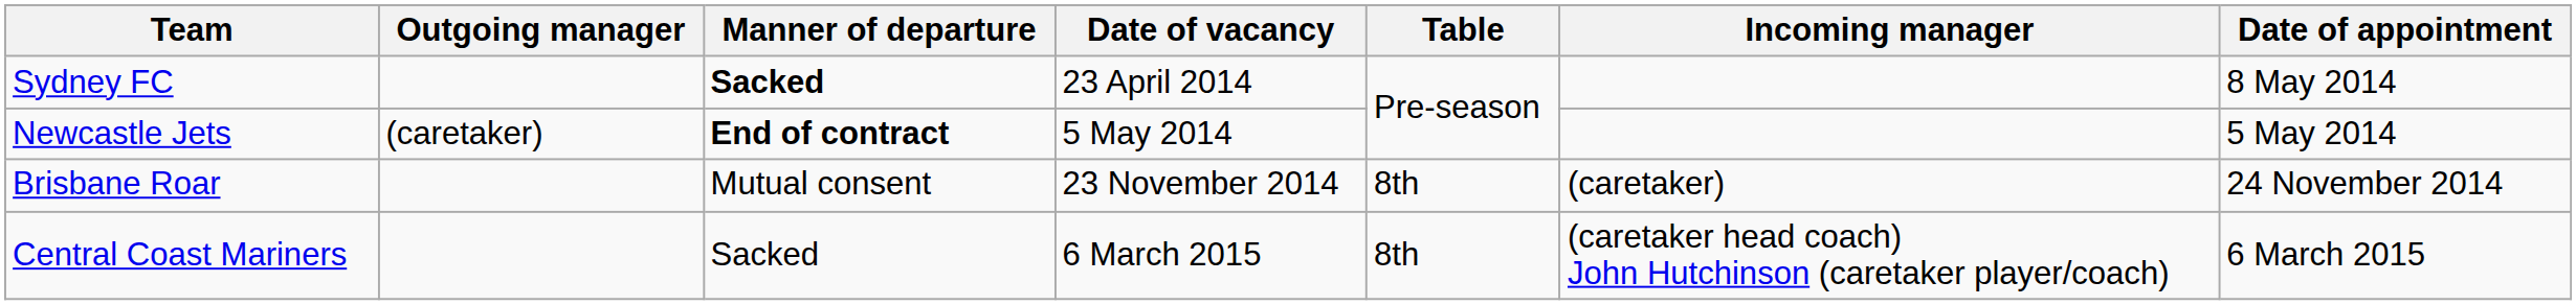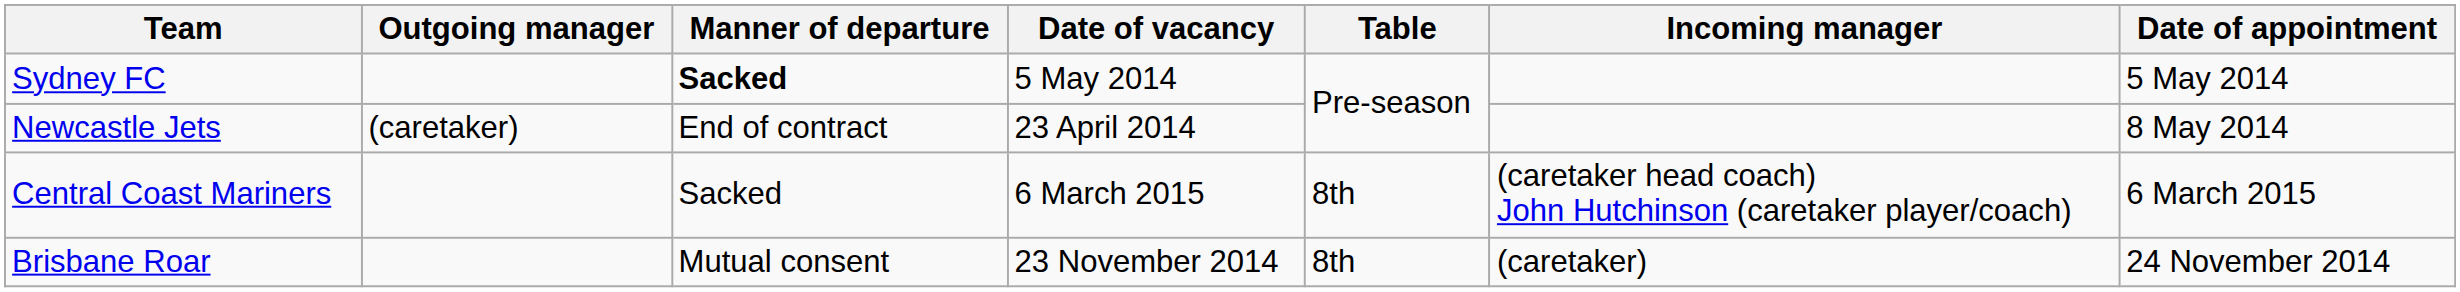 <table class="wikitable sortable" style="width:100%;">
 <tr>
 <th>Team</th>
 <th>Outgoing manager</th>
 <th>Manner of departure</th>
 <th>Date of vacancy</th>
 <th>Table</th>
 <th>Incoming manager</th>
 <th>Date of appointment</th>
 </tr>
 <tr>
 <td><a href='#'>Sydney FC</a></td>
 <td></td>
 <td><strong>Sacked</strong></td>
+<td>5 May 2014</td>
+<td rowspan=2>Pre-season</td>
+<td></td>
+<td>5 May 2014</td>
+</tr>
+<tr>
+<td><a href='#'>Newcastle Jets</a></td>
+<td> (caretaker)</td>
+<td>End of contract</td>
 <td>23 April 2014</td>
-<td rowspan=2>Pre-season</td>
 <td></td>
 <td>8 May 2014</td>
 </tr>
 <tr>
-<td><a href='#'>Newcastle Jets</a></td>
-<td> (caretaker)</td>
-<td><strong>End of contract</strong></td>
-<td>5 May 2014</td>
+<td><a href='#'>Central Coast Mariners</a></td>
 <td></td>
-<td>5 May 2014</td>
+<td>Sacked</td>
+<td>6 March 2015</td>
+<td>8th</td>
+<td> (caretaker head coach)<br> <a href='#'>John Hutchinson</a> (caretaker player/coach)</td>
+<td>6 March 2015</td>
 </tr>
 <tr>
 <td><a href='#'>Brisbane Roar</a></td>
 <td></td>
 <td>Mutual consent</td>
 <td>23 November 2014</td>
 <td>8th</td>
 <td> (caretaker)</td>
 <td>24 November 2014</td>
 </tr>
-<tr>
-<td><a href='#'>Central Coast Mariners</a></td>
-<td></td>
-<td>Sacked</td>
-<td>6 March 2015</td>
-<td>8th</td>
-<td> (caretaker head coach)<br> <a href='#'>John Hutchinson</a> (caretaker player/coach)</td>
-<td>6 March 2015</td>
-</tr>
 </table>
